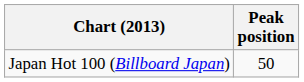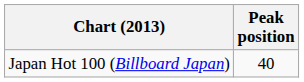 <table class="wikitable">
 <tr>
 <th>Chart (2013)</th>
 <th>Peak<br>position</th>
 </tr>
 <tr>
 <td>Japan Hot 100 (<em><a href='#'>Billboard Japan</a></em>)</td>
-<td align="center">50</td>
+<td align="center">40</td>
 </tr>
 </table>
